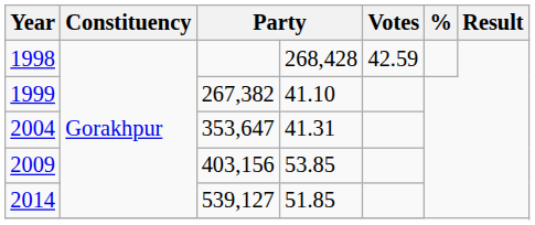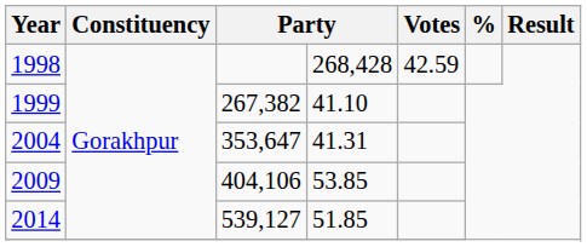 <table class="wikitable">
 <tr>
 <th>Year</th>
 <th>Constituency</th>
 <th colspan="2">Party</th>
 <th>Votes</th>
 <th>%</th>
 <th>Result</th>
 </tr>
 <tr>
 <td><a href='#'>1998</a></td>
 <td rowspan=5><a href='#'>Gorakhpur</a></td>
 <td></td>
 <td>268,428</td>
 <td>42.59</td>
 <td></td>
 </tr>
 <tr>
 <td><a href='#'>1999</a></td>
 <td>267,382</td>
 <td>41.10</td>
 <td></td>
 </tr>
 <tr>
 <td><a href='#'>2004</a></td>
 <td>353,647</td>
 <td>41.31</td>
 <td></td>
 </tr>
 <tr>
 <td><a href='#'>2009</a></td>
-<td>403,156</td>
+<td>404,106</td>
 <td>53.85</td>
 <td></td>
 </tr>
 <tr>
 <td><a href='#'>2014</a></td>
 <td>539,127</td>
 <td>51.85</td>
 <td></td>
 </tr>
 <tr>
 </tr>
 </table>
